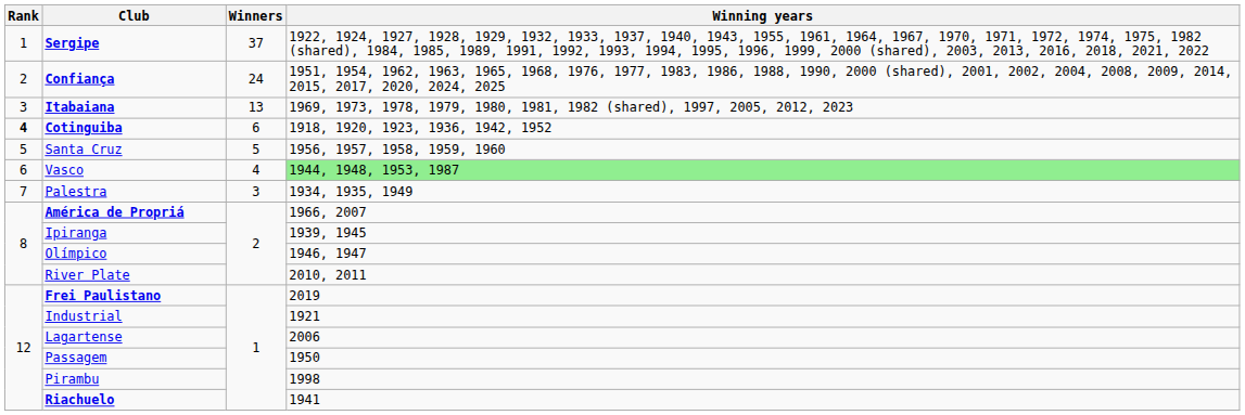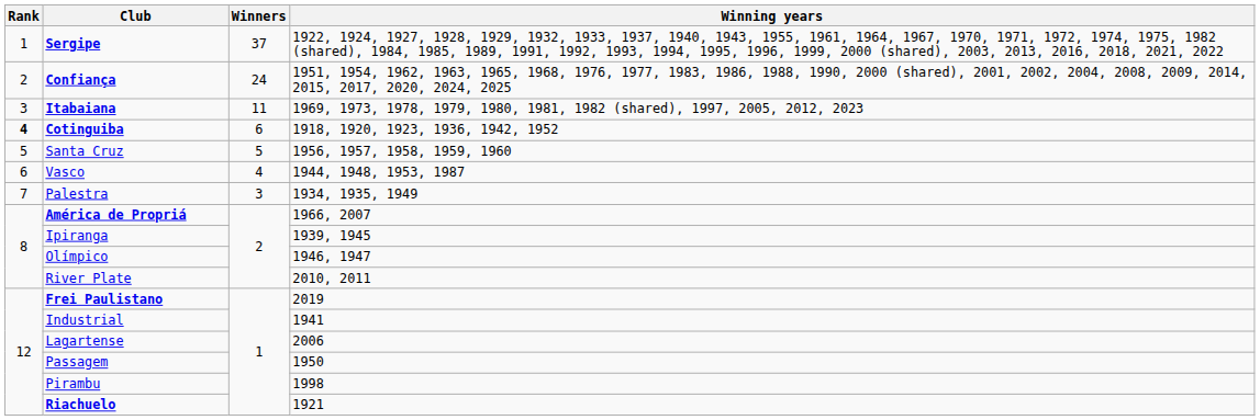 <table class="wikitable sortable">
 <tr>
 <th>Rank</th>
 <th style="width:180px">Club</th>
 <th>Winners</th>
 <th>Winning years</th>
 </tr>
 <tr>
 <td align=center>1</td>
 <td><strong><a href='#'>Sergipe</a></strong></td>
 <td align=center>37</td>
 <td>1922, 1924, 1927, 1928, 1929, 1932, 1933, 1937, 1940, 1943, 1955, 1961, 1964, 1967, 1970, 1971, 1972, 1974, 1975, 1982 (shared), 1984, 1985, 1989, 1991, 1992, 1993, 1994, 1995, 1996, 1999, 2000 (shared), 2003, 2013, 2016, 2018, 2021, 2022</td>
 </tr>
 <tr>
 <td align=center>2</td>
 <td><strong><a href='#'>Confiança</a></strong></td>
 <td align=center>24</td>
 <td>1951, 1954, 1962, 1963, 1965, 1968, 1976, 1977, 1983, 1986, 1988, 1990, 2000 (shared), 2001, 2002, 2004, 2008, 2009, 2014, 2015, 2017, 2020, 2024, 2025</td>
 </tr>
 <tr>
 <td align=center>3</td>
 <td><strong><a href='#'>Itabaiana</a></strong></td>
-<td align=center>13</td>
+<td align=center>11</td>
 <td>1969, 1973, 1978, 1979, 1980, 1981, 1982 (shared), 1997, 2005, 2012, 2023</td>
 </tr>
 <tr>
 <td align=center><strong>4</strong></td>
 <td><strong><a href='#'>Cotinguiba</a></strong></td>
 <td align=center>6</td>
 <td>1918, 1920, 1923, 1936, 1942, 1952</td>
 </tr>
 <tr>
 <td align=center>5</td>
 <td><a href='#'>Santa Cruz</a></td>
 <td align=center>5</td>
 <td>1956, 1957, 1958, 1959, 1960</td>
 </tr>
 <tr>
 <td align=center>6</td>
 <td><a href='#'>Vasco</a></td>
 <td align=center>4</td>
-<td style="background: lightgreen;">1944, 1948, 1953, 1987</td>
+<td>1944, 1948, 1953, 1987</td>
 </tr>
 <tr>
 <td align=center>7</td>
 <td><a href='#'>Palestra</a></td>
 <td align=center>3</td>
 <td>1934, 1935, 1949</td>
 </tr>
 <tr>
 <td rowspan=4 align=center>8</td>
 <td><strong><a href='#'>América de Propriá</a></strong></td>
 <td rowspan=4 align=center>2</td>
 <td>1966, 2007</td>
 </tr>
 <tr>
 <td><a href='#'>Ipiranga</a></td>
 <td>1939, 1945</td>
 </tr>
 <tr>
 <td><a href='#'>Olímpico</a></td>
 <td>1946, 1947</td>
 </tr>
 <tr>
 <td><a href='#'>River Plate</a></td>
 <td>2010, 2011</td>
 </tr>
 <tr>
 <td rowspan=6 align=center>12</td>
 <td><strong><a href='#'>Frei Paulistano</a></strong></td>
 <td rowspan=6 align=center>1</td>
 <td>2019</td>
 </tr>
 <tr>
 <td><a href='#'>Industrial</a></td>
-<td>1921</td>
+<td>1941</td>
 </tr>
 <tr>
 <td><a href='#'>Lagartense</a></td>
 <td>2006</td>
 </tr>
 <tr>
 <td><a href='#'>Passagem</a></td>
 <td>1950</td>
 </tr>
 <tr>
 <td><a href='#'>Pirambu</a></td>
 <td>1998</td>
 </tr>
 <tr>
 <td><strong><a href='#'>Riachuelo</a></strong></td>
-<td>1941</td>
+<td>1921</td>
 </tr>
 </table>
